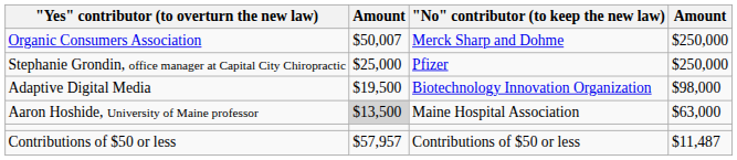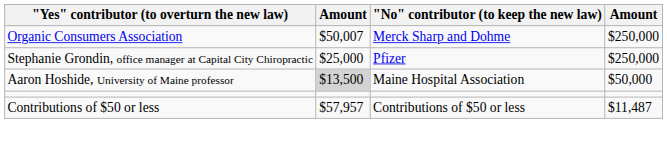 <table class="wikitable" style="margin-left: auto; margin-right: auto; border: none">
 <tr>
 <th>"Yes" contributor (to overturn the new law)</th>
 <th>Amount</th>
 <th>"No" contributor (to keep the new law)</th>
 <th>Amount</th>
 </tr>
 <tr>
 <td><a href='#'>Organic Consumers Association</a></td>
 <td>$50,007</td>
 <td><a href='#'>Merck Sharp and Dohme</a></td>
 <td>$250,000</td>
 </tr>
 <tr>
 <td>Stephanie Grondin, <small>office manager at Capital City Chiropractic</small></td>
 <td>$25,000</td>
 <td><a href='#'>Pfizer</a></td>
 <td>$250,000</td>
 </tr>
 <tr>
-<td>Adaptive Digital Media</td>
-<td>$19,500</td>
-<td><a href='#'>Biotechnology Innovation Organization</a></td>
-<td>$98,000</td>
-</tr>
-<tr>
 <td>Aaron Hoshide, <small>University of Maine professor</small></td>
 <td style="background: lightgrey;">$13,500</td>
 <td>Maine Hospital Association</td>
-<td>$63,000</td>
+<td>$50,000</td>
 </tr>
 <tr>
 <td></td>
 <td></td>
 <td></td>
 <td></td>
 </tr>
 <tr>
 <td>Contributions of $50 or less</td>
 <td>$57,957</td>
 <td>Contributions of $50 or less</td>
 <td>$11,487</td>
 </tr>
 <tr>
 </tr>
 </table>
